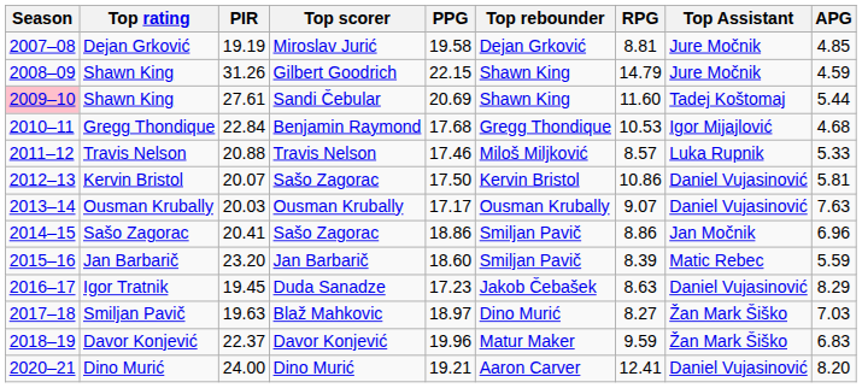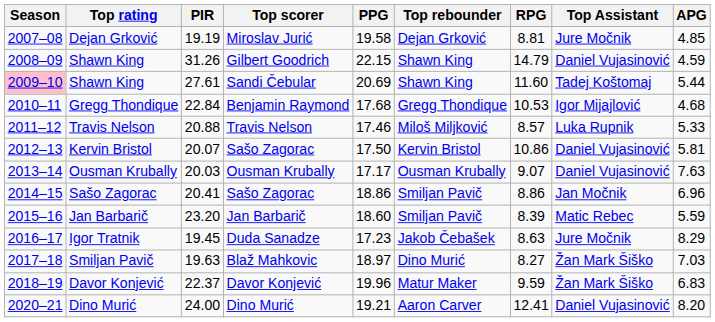 <table class="wikitable">
 <tr>
 <th>Season</th>
 <th>Top <a href='#'>rating</a></th>
 <th>PIR</th>
 <th>Top scorer</th>
 <th>PPG</th>
 <th>Top rebounder</th>
 <th>RPG</th>
 <th>Top Assistant</th>
 <th>APG</th>
 </tr>
 <tr>
 <td><a href='#'>2007–08</a></td>
 <td> <a href='#'>Dejan Grković</a></td>
 <td align="center">19.19</td>
 <td> <a href='#'>Miroslav Jurić</a></td>
 <td align="center">19.58</td>
 <td> <a href='#'>Dejan Grković</a></td>
 <td align="center">8.81</td>
 <td> <a href='#'>Jure Močnik</a></td>
 <td align="center">4.85</td>
 </tr>
 <tr>
 <td><a href='#'>2008–09</a></td>
 <td> <a href='#'>Shawn King</a></td>
 <td align="center">31.26</td>
 <td> <a href='#'>Gilbert Goodrich</a></td>
 <td align="center">22.15</td>
 <td> <a href='#'>Shawn King</a></td>
 <td align="center">14.79</td>
-<td> <a href='#'>Jure Močnik</a></td>
+<td> <a href='#'>Daniel Vujasinović</a></td>
 <td align="center">4.59</td>
 </tr>
 <tr>
 <td style="background: pink;"><a href='#'>2009–10</a></td>
 <td> <a href='#'>Shawn King</a></td>
 <td align="center">27.61</td>
 <td> <a href='#'>Sandi Čebular</a></td>
 <td align="center">20.69</td>
 <td> <a href='#'>Shawn King</a></td>
 <td align="center">11.60</td>
 <td> <a href='#'>Tadej Koštomaj</a></td>
 <td align="center">5.44</td>
 </tr>
 <tr>
 <td><a href='#'>2010–11</a></td>
 <td> <a href='#'>Gregg Thondique</a></td>
 <td align="center">22.84</td>
 <td> <a href='#'>Benjamin Raymond</a></td>
 <td align="center">17.68</td>
 <td> <a href='#'>Gregg Thondique</a></td>
 <td align="center">10.53</td>
 <td> <a href='#'>Igor Mijajlović</a></td>
 <td align="center">4.68</td>
 </tr>
 <tr>
 <td><a href='#'>2011–12</a></td>
 <td> <a href='#'>Travis Nelson</a></td>
 <td align="center">20.88</td>
 <td> <a href='#'>Travis Nelson</a></td>
 <td align="center">17.46</td>
 <td> <a href='#'>Miloš Miljković</a></td>
 <td align="center">8.57</td>
 <td> <a href='#'>Luka Rupnik</a></td>
 <td align="center">5.33</td>
 </tr>
 <tr>
 <td><a href='#'>2012–13</a></td>
 <td> <a href='#'>Kervin Bristol</a></td>
 <td align="center">20.07</td>
 <td> <a href='#'>Sašo Zagorac</a></td>
 <td align="center">17.50</td>
 <td> <a href='#'>Kervin Bristol</a></td>
 <td align="center">10.86</td>
 <td> <a href='#'>Daniel Vujasinović</a></td>
 <td align="center">5.81</td>
 </tr>
 <tr>
 <td><a href='#'>2013–14</a></td>
 <td> <a href='#'>Ousman Krubally</a></td>
 <td align="center">20.03</td>
 <td> <a href='#'>Ousman Krubally</a></td>
 <td align="center">17.17</td>
 <td> <a href='#'>Ousman Krubally</a></td>
 <td align="center">9.07</td>
 <td> <a href='#'>Daniel Vujasinović</a></td>
 <td align="center">7.63</td>
 </tr>
 <tr>
 <td><a href='#'>2014–15</a></td>
 <td> <a href='#'>Sašo Zagorac</a></td>
 <td align="center">20.41</td>
 <td> <a href='#'>Sašo Zagorac</a></td>
 <td align="center">18.86</td>
 <td> <a href='#'>Smiljan Pavič</a></td>
 <td align="center">8.86</td>
 <td> <a href='#'>Jan Močnik</a></td>
 <td align="center">6.96</td>
 </tr>
 <tr>
 <td><a href='#'>2015–16</a></td>
 <td> <a href='#'>Jan Barbarič</a></td>
 <td align="center">23.20</td>
 <td> <a href='#'>Jan Barbarič</a></td>
 <td align="center">18.60</td>
 <td> <a href='#'>Smiljan Pavič</a></td>
 <td align="center">8.39</td>
 <td> <a href='#'>Matic Rebec</a></td>
 <td align="center">5.59</td>
 </tr>
 <tr>
 <td><a href='#'>2016–17</a></td>
 <td> <a href='#'>Igor Tratnik</a></td>
 <td align="center">19.45</td>
 <td> <a href='#'>Duda Sanadze</a></td>
 <td align="center">17.23</td>
 <td> <a href='#'>Jakob Čebašek</a></td>
 <td align="center">8.63</td>
-<td> <a href='#'>Daniel Vujasinović</a></td>
+<td> <a href='#'>Jure Močnik</a></td>
 <td align="center">8.29</td>
 </tr>
 <tr>
 <td><a href='#'>2017–18</a></td>
 <td> <a href='#'>Smiljan Pavič</a></td>
 <td align="center">19.63</td>
 <td> <a href='#'>Blaž Mahkovic</a></td>
 <td align="center">18.97</td>
 <td> <a href='#'>Dino Murić</a></td>
 <td align="center">8.27</td>
 <td> <a href='#'>Žan Mark Šiško</a></td>
 <td align="center">7.03</td>
 </tr>
 <tr>
 <td><a href='#'>2018–19</a></td>
 <td> <a href='#'>Davor Konjević</a></td>
 <td align="center">22.37</td>
 <td> <a href='#'>Davor Konjević</a></td>
 <td align="center">19.96</td>
 <td> <a href='#'>Matur Maker</a></td>
 <td align="center">9.59</td>
 <td> <a href='#'>Žan Mark Šiško</a></td>
 <td align="center">6.83</td>
 </tr>
 <tr>
 <td><a href='#'>2020–21</a></td>
 <td> <a href='#'>Dino Murić</a></td>
 <td align="center">24.00</td>
 <td> <a href='#'>Dino Murić</a></td>
 <td align="center">19.21</td>
 <td> <a href='#'>Aaron Carver</a></td>
 <td align="center">12.41</td>
 <td> <a href='#'>Daniel Vujasinović</a></td>
 <td align="center">8.20</td>
 </tr>
 </table>
